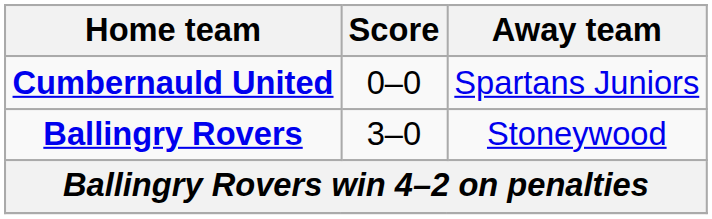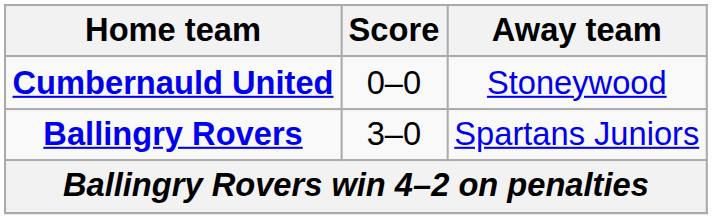 <table class="wikitable" style="text-align: center">
 <tr>
 <th>Home team</th>
 <th>Score</th>
 <th>Away team</th>
 </tr>
 <tr>
 <td><strong><a href='#'>Cumbernauld United</a></strong></td>
 <td>0–0</td>
-<td><a href='#'>Spartans Juniors</a></td>
+<td><a href='#'>Stoneywood</a></td>
 </tr>
 <tr>
 <td><strong><a href='#'>Ballingry Rovers</a></strong></td>
 <td>3–0</td>
-<td><a href='#'>Stoneywood</a></td>
+<td><a href='#'>Spartans Juniors</a></td>
 </tr>
 <tr>
 <th colspan="5"><em>Ballingry Rovers win 4–2 on penalties</em></th>
 </tr>
 <tr>
 </tr>
 </table>
